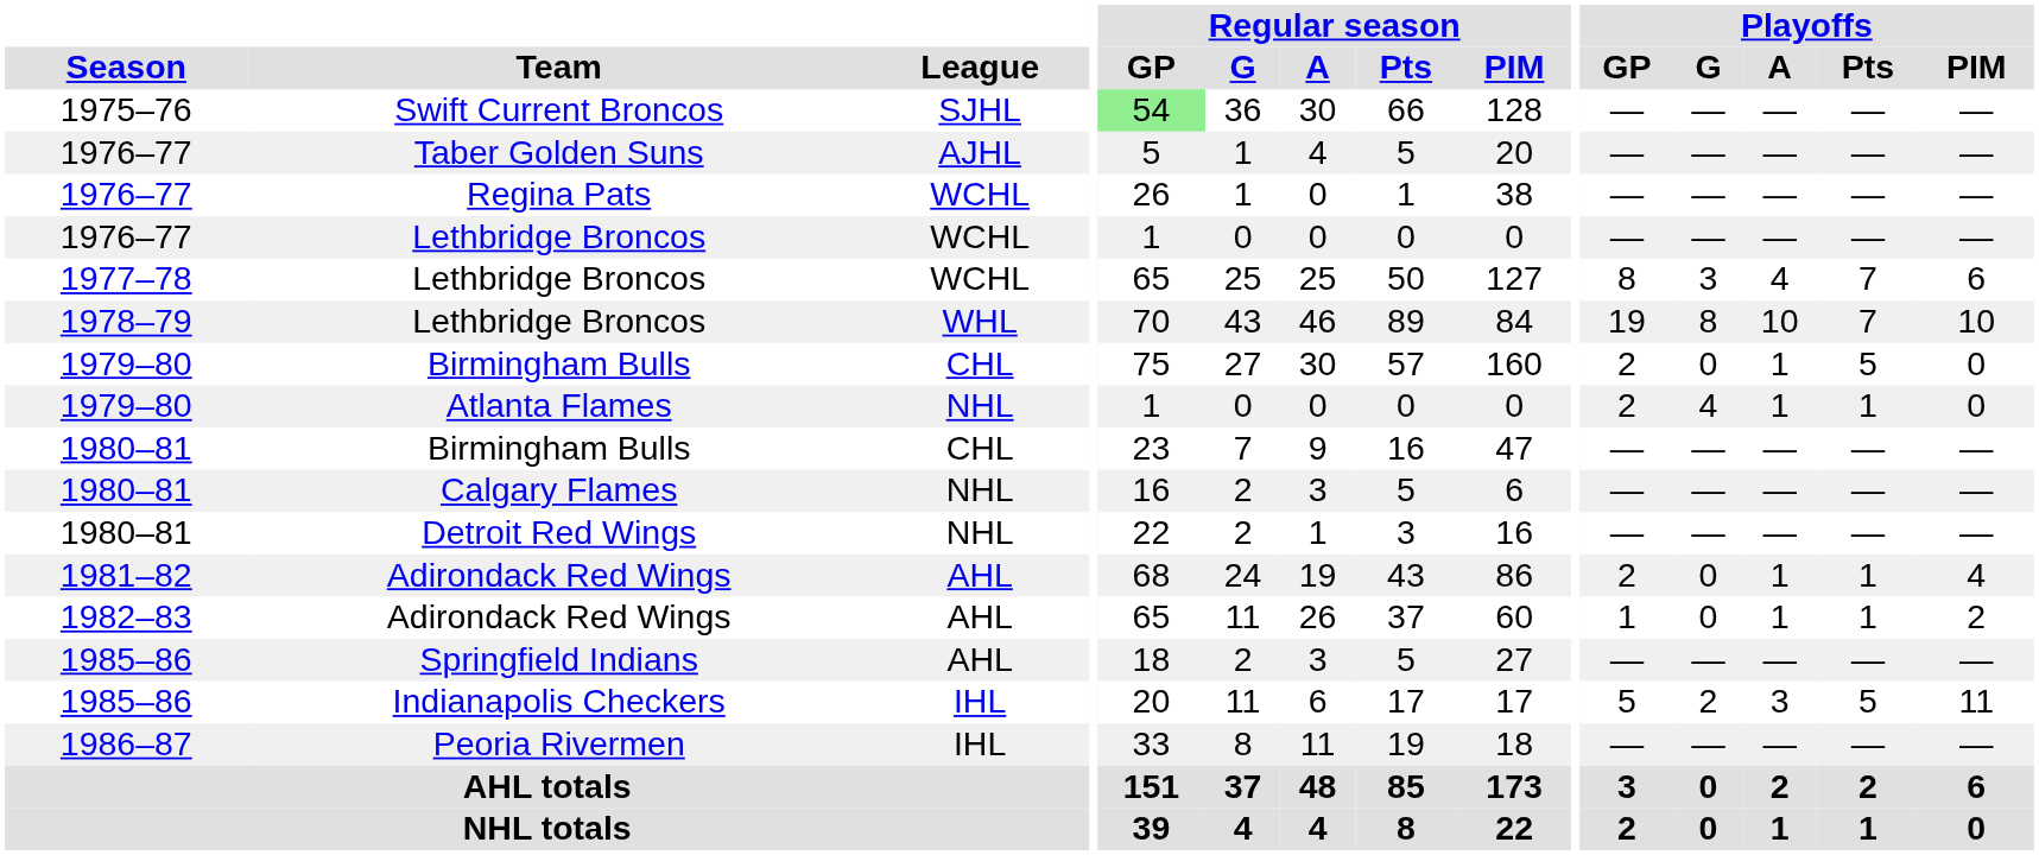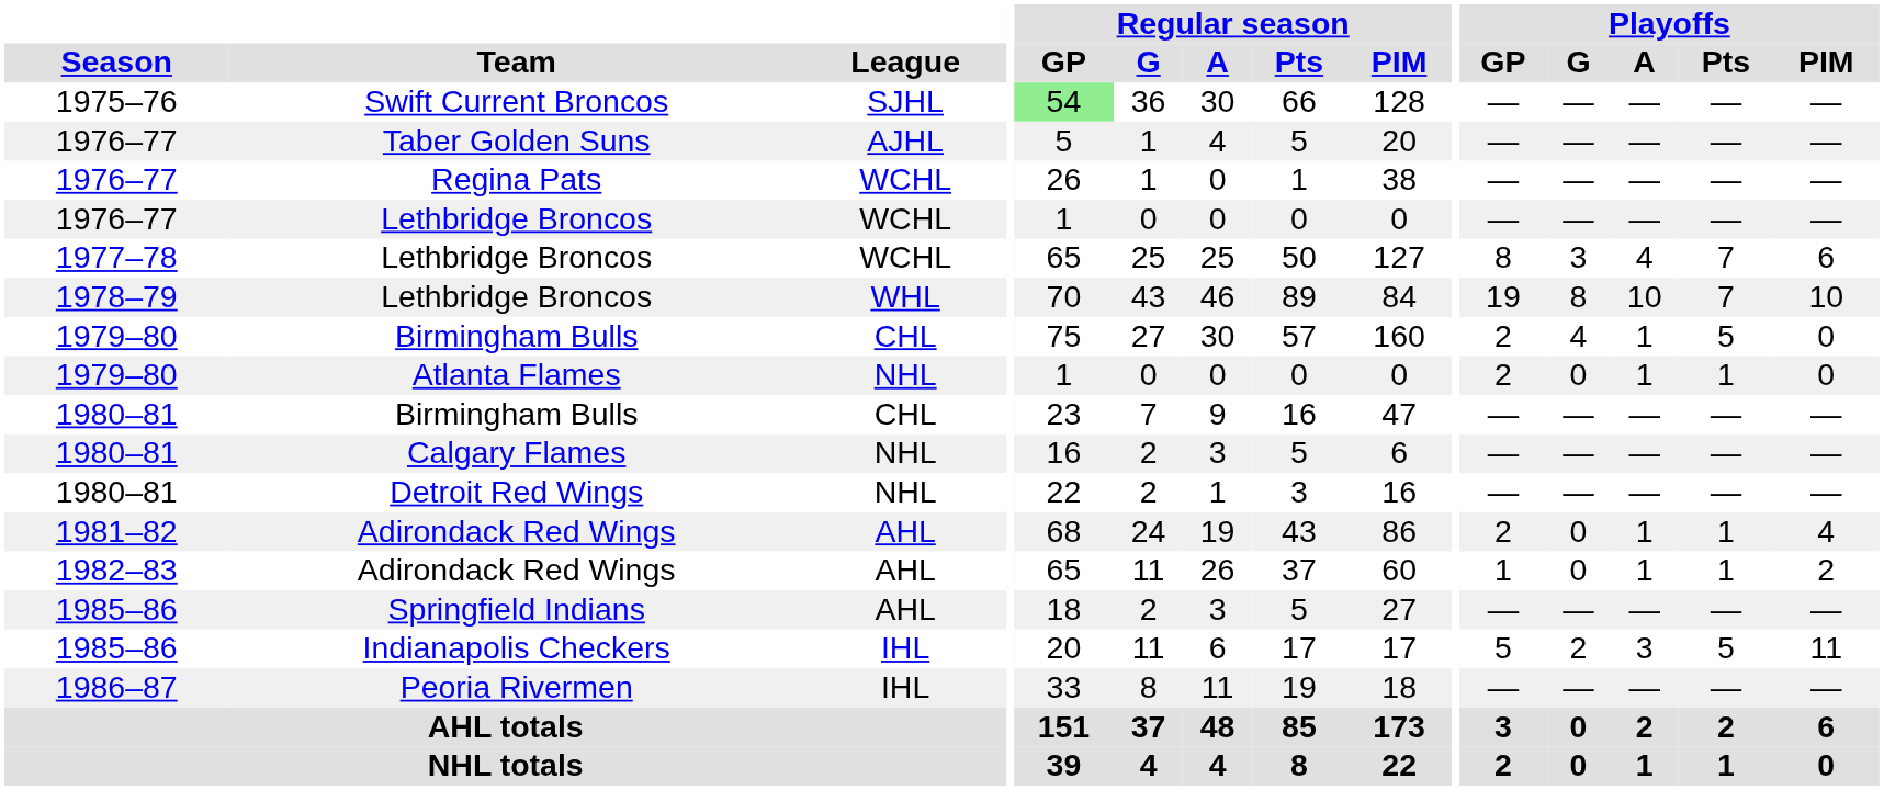 <table border="0" cellpadding="1" cellspacing="0" style="text-align:center; width:60em">
 <tr bgcolor="#e0e0e0">
 <th colspan="3" bgcolor="#ffffff"></th>
 <th rowspan="100" bgcolor="#ffffff"></th>
 <th colspan="5"><a href='#'>Regular season</a></th>
 <th rowspan="100" bgcolor="#ffffff"></th>
 <th colspan="5"><a href='#'>Playoffs</a></th>
 </tr>
 <tr bgcolor="#e0e0e0">
 <th><a href='#'>Season</a></th>
 <th>Team</th>
 <th>League</th>
 <th>GP</th>
 <th><a href='#'>G</a></th>
 <th><a href='#'>A</a></th>
 <th><a href='#'>Pts</a></th>
 <th><a href='#'>PIM</a></th>
 <th>GP</th>
 <th>G</th>
 <th>A</th>
 <th>Pts</th>
 <th>PIM</th>
 </tr>
 <tr>
 <td>1975–76</td>
 <td><a href='#'>Swift Current Broncos</a></td>
 <td><a href='#'>SJHL</a></td>
 <td style="background: lightgreen;">54</td>
 <td>36</td>
 <td>30</td>
 <td>66</td>
 <td>128</td>
 <td>—</td>
 <td>—</td>
 <td>—</td>
 <td>—</td>
 <td>—</td>
 </tr>
 <tr bgcolor="#f0f0f0">
 <td>1976–77</td>
 <td><a href='#'>Taber Golden Suns</a></td>
 <td><a href='#'>AJHL</a></td>
 <td>5</td>
 <td>1</td>
 <td>4</td>
 <td>5</td>
 <td>20</td>
 <td>—</td>
 <td>—</td>
 <td>—</td>
 <td>—</td>
 <td>—</td>
 </tr>
 <tr>
 <td><a href='#'>1976–77</a></td>
 <td><a href='#'>Regina Pats</a></td>
 <td><a href='#'>WCHL</a></td>
 <td>26</td>
 <td>1</td>
 <td>0</td>
 <td>1</td>
 <td>38</td>
 <td>—</td>
 <td>—</td>
 <td>—</td>
 <td>—</td>
 <td>—</td>
 </tr>
 <tr bgcolor="#f0f0f0">
 <td>1976–77</td>
 <td><a href='#'>Lethbridge Broncos</a></td>
 <td>WCHL</td>
 <td>1</td>
 <td>0</td>
 <td>0</td>
 <td>0</td>
 <td>0</td>
 <td>—</td>
 <td>—</td>
 <td>—</td>
 <td>—</td>
 <td>—</td>
 </tr>
 <tr>
 <td><a href='#'>1977–78</a></td>
 <td>Lethbridge Broncos</td>
 <td>WCHL</td>
 <td>65</td>
 <td>25</td>
 <td>25</td>
 <td>50</td>
 <td>127</td>
 <td>8</td>
 <td>3</td>
 <td>4</td>
 <td>7</td>
 <td>6</td>
 </tr>
 <tr bgcolor="#f0f0f0">
 <td><a href='#'>1978–79</a></td>
 <td>Lethbridge Broncos</td>
 <td><a href='#'>WHL</a></td>
 <td>70</td>
 <td>43</td>
 <td>46</td>
 <td>89</td>
 <td>84</td>
 <td>19</td>
 <td>8</td>
 <td>10</td>
 <td>7</td>
 <td>10</td>
 </tr>
 <tr>
 <td><a href='#'>1979–80</a></td>
 <td><a href='#'>Birmingham Bulls</a></td>
 <td><a href='#'>CHL</a></td>
 <td>75</td>
 <td>27</td>
 <td>30</td>
 <td>57</td>
 <td>160</td>
 <td>2</td>
-<td>0</td>
+<td>4</td>
 <td>1</td>
 <td>5</td>
 <td>0</td>
 </tr>
 <tr bgcolor="#f0f0f0">
 <td><a href='#'>1979–80</a></td>
 <td><a href='#'>Atlanta Flames</a></td>
 <td><a href='#'>NHL</a></td>
 <td>1</td>
 <td>0</td>
 <td>0</td>
 <td>0</td>
 <td>0</td>
 <td>2</td>
-<td>4</td>
+<td>0</td>
 <td>1</td>
 <td>1</td>
 <td>0</td>
 </tr>
 <tr>
 <td><a href='#'>1980–81</a></td>
 <td>Birmingham Bulls</td>
 <td>CHL</td>
 <td>23</td>
 <td>7</td>
 <td>9</td>
 <td>16</td>
 <td>47</td>
 <td>—</td>
 <td>—</td>
 <td>—</td>
 <td>—</td>
 <td>—</td>
 </tr>
 <tr bgcolor="#f0f0f0">
 <td><a href='#'>1980–81</a></td>
 <td><a href='#'>Calgary Flames</a></td>
 <td>NHL</td>
 <td>16</td>
 <td>2</td>
 <td>3</td>
 <td>5</td>
 <td>6</td>
 <td>—</td>
 <td>—</td>
 <td>—</td>
 <td>—</td>
 <td>—</td>
 </tr>
 <tr>
 <td>1980–81</td>
 <td><a href='#'>Detroit Red Wings</a></td>
 <td>NHL</td>
 <td>22</td>
 <td>2</td>
 <td>1</td>
 <td>3</td>
 <td>16</td>
 <td>—</td>
 <td>—</td>
 <td>—</td>
 <td>—</td>
 <td>—</td>
 </tr>
 <tr bgcolor="#f0f0f0">
 <td><a href='#'>1981–82</a></td>
 <td><a href='#'>Adirondack Red Wings</a></td>
 <td><a href='#'>AHL</a></td>
 <td>68</td>
 <td>24</td>
 <td>19</td>
 <td>43</td>
 <td>86</td>
 <td>2</td>
 <td>0</td>
 <td>1</td>
 <td>1</td>
 <td>4</td>
 </tr>
 <tr>
 <td><a href='#'>1982–83</a></td>
 <td>Adirondack Red Wings</td>
 <td>AHL</td>
 <td>65</td>
 <td>11</td>
 <td>26</td>
 <td>37</td>
 <td>60</td>
 <td>1</td>
 <td>0</td>
 <td>1</td>
 <td>1</td>
 <td>2</td>
 </tr>
 <tr bgcolor="#f0f0f0">
 <td><a href='#'>1985–86</a></td>
 <td><a href='#'>Springfield Indians</a></td>
 <td>AHL</td>
 <td>18</td>
 <td>2</td>
 <td>3</td>
 <td>5</td>
 <td>27</td>
 <td>—</td>
 <td>—</td>
 <td>—</td>
 <td>—</td>
 <td>—</td>
 </tr>
 <tr>
 <td><a href='#'>1985–86</a></td>
 <td><a href='#'>Indianapolis Checkers</a></td>
 <td><a href='#'>IHL</a></td>
 <td>20</td>
 <td>11</td>
 <td>6</td>
 <td>17</td>
 <td>17</td>
 <td>5</td>
 <td>2</td>
 <td>3</td>
 <td>5</td>
 <td>11</td>
 </tr>
 <tr bgcolor="#f0f0f0">
 <td><a href='#'>1986–87</a></td>
 <td><a href='#'>Peoria Rivermen</a></td>
 <td>IHL</td>
 <td>33</td>
 <td>8</td>
 <td>11</td>
 <td>19</td>
 <td>18</td>
 <td>—</td>
 <td>—</td>
 <td>—</td>
 <td>—</td>
 <td>—</td>
 </tr>
 <tr bgcolor="#e0e0e0">
 <th colspan="3">AHL totals</th>
 <th>151</th>
 <th>37</th>
 <th>48</th>
 <th>85</th>
 <th>173</th>
 <th>3</th>
 <th>0</th>
 <th>2</th>
 <th>2</th>
 <th>6</th>
 </tr>
 <tr bgcolor="#e0e0e0">
 <th colspan="3">NHL totals</th>
 <th>39</th>
 <th>4</th>
 <th>4</th>
 <th>8</th>
 <th>22</th>
 <th>2</th>
 <th>0</th>
 <th>1</th>
 <th>1</th>
 <th>0</th>
 </tr>
 </table>
